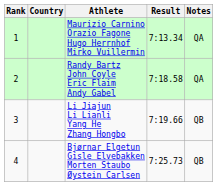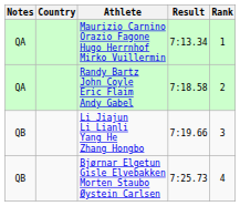 <table class="wikitable" style="text-align:center">
 <tr>
-<th>Rank</th>
+<th>Notes</th>
 <th>Country</th>
 <th>Athlete</th>
 <th>Result</th>
-<th>Notes</th>
+<th>Rank</th>
 </tr>
 <tr bgcolor=ccffcc>
-<td>1</td>
+<td>QA </td>
 <td align=left></td>
 <td align=left><a href='#'>Maurizio Carnino</a> <br> <a href='#'>Orazio Fagone</a> <br> <a href='#'>Hugo Herrnhof</a> <br> <a href='#'>Mirko Vuillermin</a></td>
 <td>7:13.34</td>
-<td>QA </td>
+<td>1</td>
 </tr>
 <tr bgcolor=ccffcc>
-<td>2</td>
+<td>QA</td>
 <td align=left></td>
 <td align=left><a href='#'>Randy Bartz</a> <br> <a href='#'>John Coyle</a> <br> <a href='#'>Eric Flaim</a> <br> <a href='#'>Andy Gabel</a></td>
 <td>7:18.58</td>
-<td>QA</td>
+<td>2</td>
 </tr>
 <tr>
-<td>3</td>
+<td>QB</td>
 <td align=left></td>
 <td align=left><a href='#'>Li Jiajun</a> <br> <a href='#'>Li Lianli</a> <br> <a href='#'>Yang He</a> <br> <a href='#'>Zhang Hongbo</a></td>
 <td>7:19.66</td>
-<td>QB</td>
+<td>3</td>
 </tr>
 <tr>
-<td>4</td>
+<td>QB</td>
 <td align=left></td>
 <td align=left><a href='#'>Bjørnar Elgetun</a> <br> <a href='#'>Gisle Elvebakken</a> <br> <a href='#'>Morten Staubo</a> <br> <a href='#'>Øystein Carlsen</a></td>
 <td>7:25.73</td>
-<td>QB</td>
+<td>4</td>
 </tr>
 </table>
